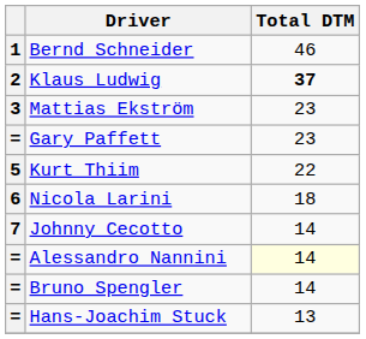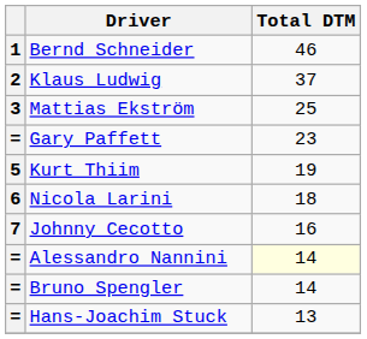 <table class="wikitable" style="text-align:center;" style="font-size:97%;">
 <tr>
 <th></th>
 <th width="155px">Driver</th>
 <th>Total DTM</th>
 </tr>
 <tr>
 <th>1</th>
 <td align="left"> <a href='#'>Bernd Schneider</a></td>
 <td align="center">46</td>
 </tr>
 <tr>
 <th>2</th>
 <td align="left"> <a href='#'>Klaus Ludwig</a></td>
-<td align="center"><strong>37</strong></td>
+<td align="center">37</td>
 </tr>
 <tr>
 <th>3</th>
 <td align="left"> <a href='#'>Mattias Ekström</a></td>
-<td align="center">23</td>
+<td align="center">25</td>
 </tr>
 <tr>
 <th>=</th>
 <td align="left"> <a href='#'>Gary Paffett</a></td>
 <td align="center">23</td>
 </tr>
 <tr>
 <th>5</th>
 <td align="left"> <a href='#'>Kurt Thiim</a></td>
-<td align="center">22</td>
+<td align="center">19</td>
 </tr>
 <tr>
 <th>6</th>
 <td align="left"> <a href='#'>Nicola Larini</a></td>
 <td align="center">18</td>
 </tr>
 <tr>
 <th>7</th>
 <td align="left"> <a href='#'>Johnny Cecotto</a></td>
-<td align="center">14</td>
+<td align="center">16</td>
 </tr>
 <tr>
 <th>=</th>
 <td align="left"> <a href='#'>Alessandro Nannini</a></td>
 <td align="center" style="background: lightyellow;">14</td>
 </tr>
 <tr>
 <th>=</th>
 <td align="left"> <a href='#'>Bruno Spengler</a></td>
 <td align="center">14</td>
 </tr>
 <tr>
 <th>=</th>
 <td align="left"> <a href='#'>Hans-Joachim Stuck</a></td>
 <td align="center">13</td>
 </tr>
 <tr>
 </tr>
 </table>
